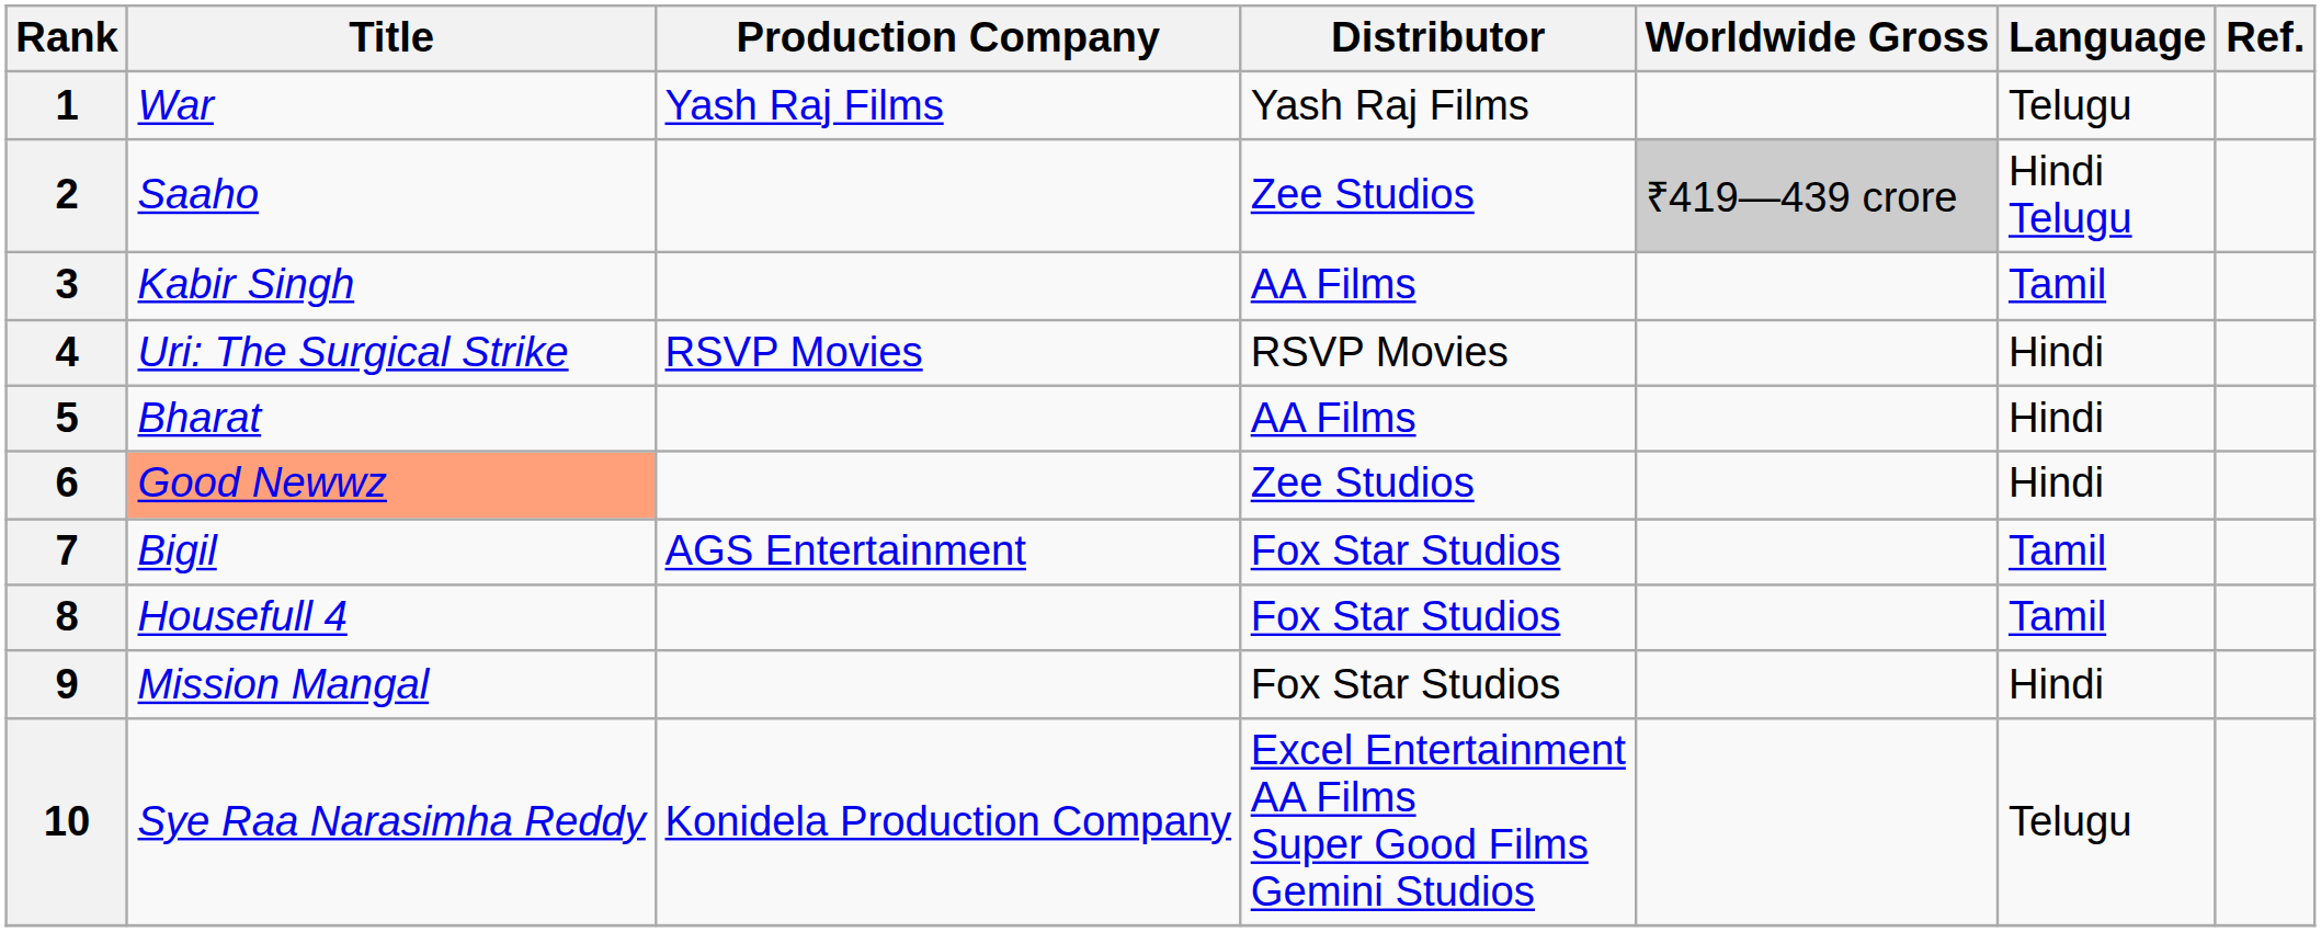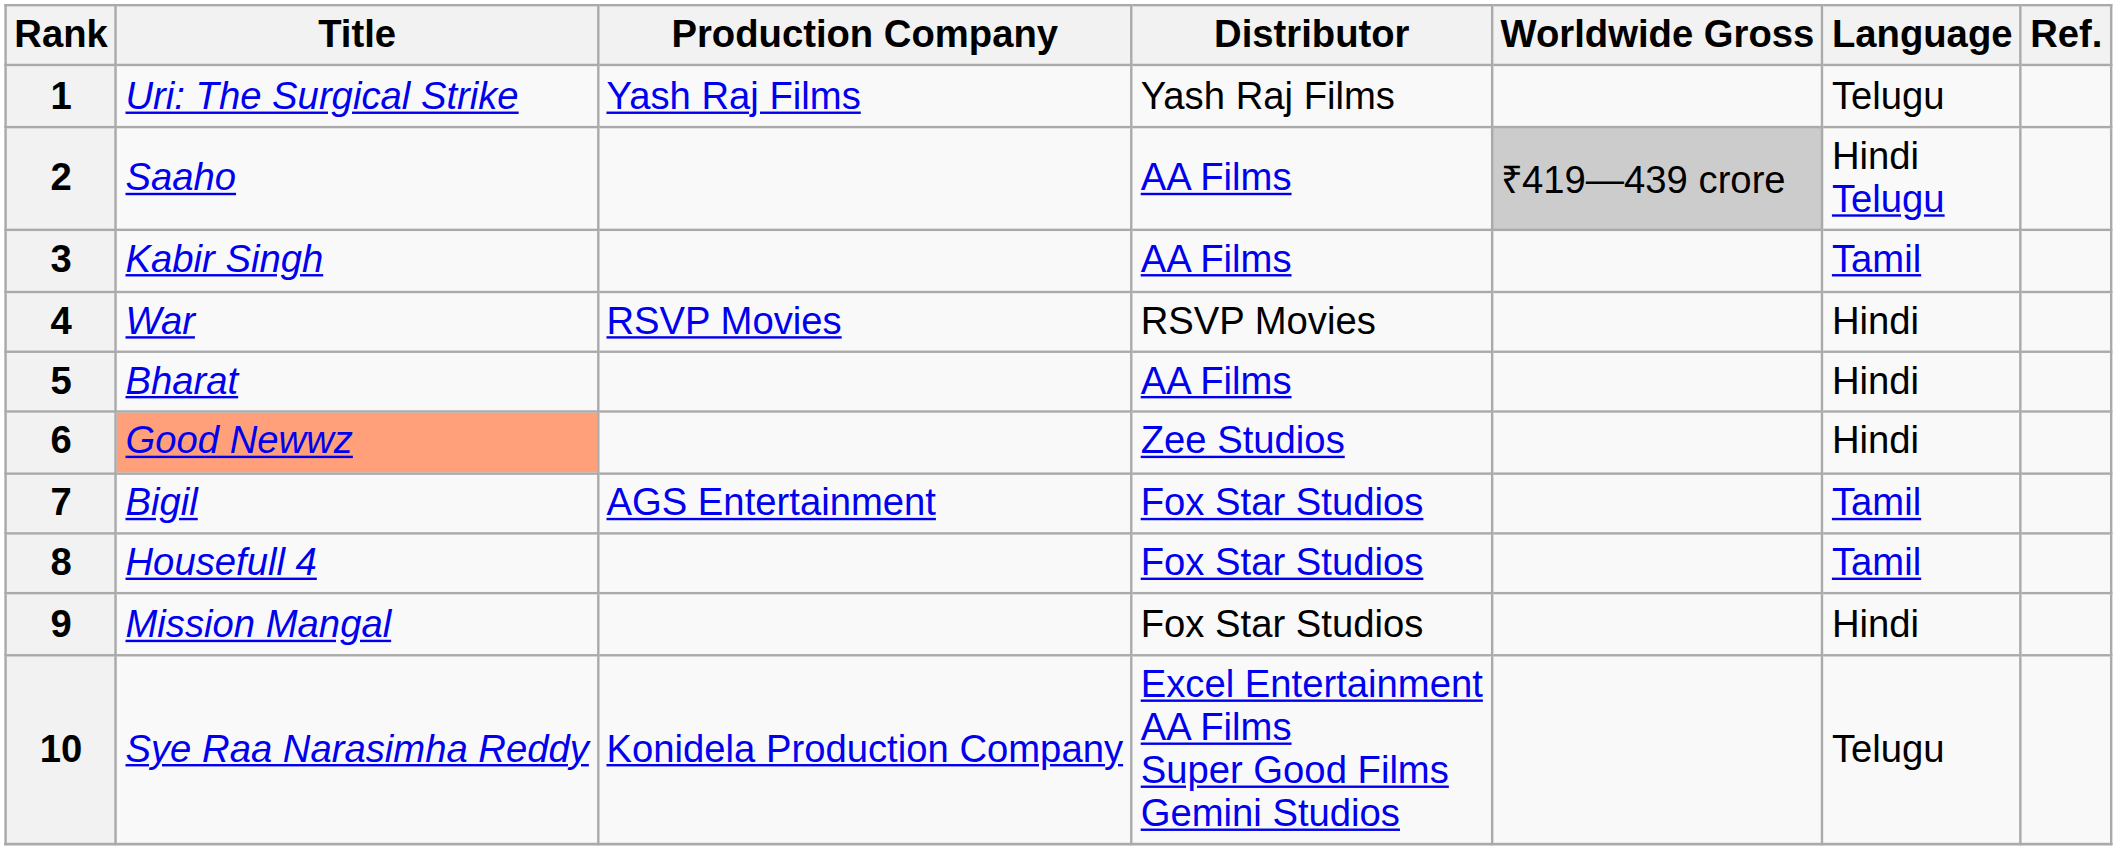 <table class="wikitable sortable" style="margin:auto; margin:auto;">
 <tr>
 <th>Rank</th>
 <th>Title</th>
 <th>Production Company</th>
 <th>Distributor</th>
 <th>Worldwide Gross</th>
 <th>Language</th>
 <th>Ref.</th>
 </tr>
 <tr>
 <th style="text-align:center;">1</th>
-<td><em><a href='#'>War</a></em></td>
+<td><em><a href='#'>Uri: The Surgical Strike</a></em></td>
 <td><a href='#'>Yash Raj Films</a></td>
 <td>Yash Raj Films</td>
 <td></td>
 <td>Telugu</td>
 <td></td>
 </tr>
 <tr>
 <th style="text-align:center;">2</th>
 <td><em><a href='#'>Saaho</a></em></td>
 <td></td>
-<td><a href='#'>Zee Studios</a></td>
+<td><a href='#'>AA Films</a></td>
 <td style="background:#ccc;">₹419—439 crore</td>
 <td>Hindi<br><a href='#'>Telugu</a></td>
 <td></td>
 </tr>
 <tr>
 <th style="text-align:center;">3</th>
 <td><em><a href='#'>Kabir Singh</a></em></td>
 <td></td>
 <td><a href='#'>AA Films</a></td>
 <td></td>
 <td><a href='#'>Tamil</a></td>
 <td></td>
 </tr>
 <tr>
 <th style="text-align:center;">4</th>
-<td><em><a href='#'>Uri: The Surgical Strike</a></em></td>
+<td><em><a href='#'>War</a></em></td>
 <td><a href='#'>RSVP Movies</a></td>
 <td>RSVP Movies<br></td>
 <td></td>
 <td>Hindi</td>
 <td></td>
 </tr>
 <tr>
 <th style="text-align:center;">5</th>
 <td><em><a href='#'>Bharat</a></em></td>
 <td></td>
 <td><a href='#'>AA Films</a></td>
 <td></td>
 <td>Hindi</td>
 <td></td>
 </tr>
 <tr>
 <th style="text-align:center;">6</th>
 <td style="background: lightsalmon;"><em><a href='#'>Good Newwz</a></em></td>
 <td></td>
 <td><a href='#'>Zee Studios</a></td>
 <td></td>
 <td>Hindi</td>
 <td></td>
 </tr>
 <tr>
 <th style="text-align:center;">7</th>
 <td><em><a href='#'>Bigil</a></em></td>
 <td><a href='#'>AGS Entertainment</a></td>
 <td><a href='#'>Fox Star Studios</a></td>
 <td></td>
 <td><a href='#'>Tamil</a></td>
 <td></td>
 </tr>
 <tr>
 <th style="text-align:center;">8</th>
 <td><em><a href='#'>Housefull 4</a></em></td>
 <td></td>
 <td><a href='#'>Fox Star Studios</a></td>
 <td></td>
 <td><a href='#'>Tamil</a></td>
 <td></td>
 </tr>
 <tr>
 <th style="text-align:center;">9</th>
 <td><em><a href='#'>Mission Mangal</a></em></td>
 <td></td>
 <td>Fox Star Studios</td>
 <td></td>
 <td>Hindi</td>
 <td></td>
 </tr>
 <tr>
 <th style="text-align:center;">10</th>
 <td><em><a href='#'>Sye Raa Narasimha Reddy</a></em></td>
 <td><a href='#'>Konidela Production Company</a></td>
 <td><a href='#'>Excel Entertainment</a><br><a href='#'>AA Films</a><br><a href='#'>Super Good Films</a><br><a href='#'>Gemini Studios</a></td>
 <td></td>
 <td>Telugu</td>
 <td></td>
 </tr>
 <tr>
 </tr>
 </table>
